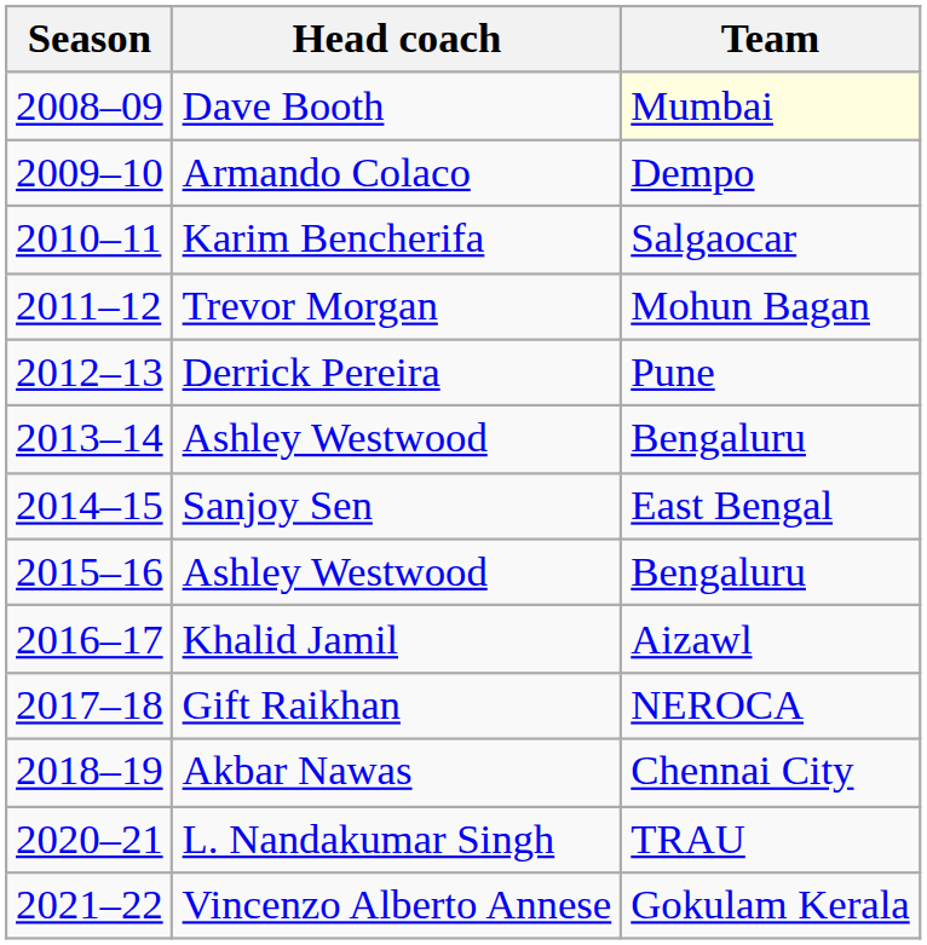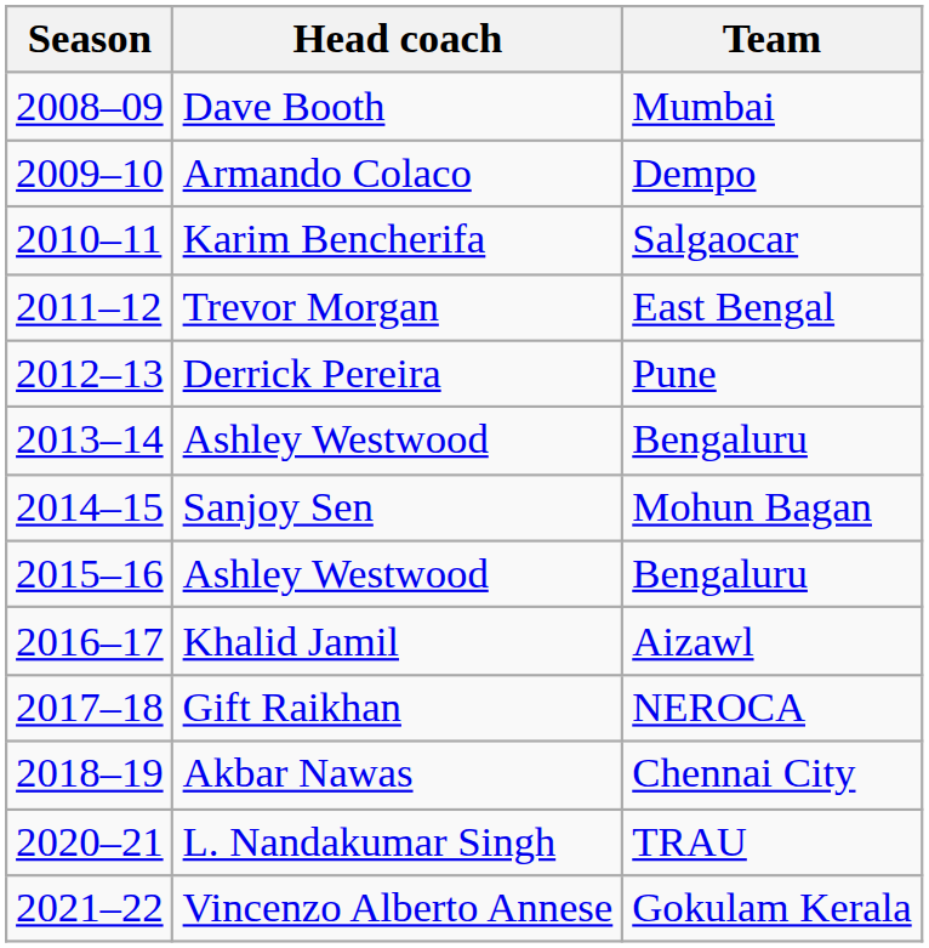 <table class="wikitable sortable">
 <tr>
 <th>Season</th>
 <th>Head coach</th>
 <th>Team</th>
 </tr>
 <tr>
 <td><a href='#'>2008–09</a></td>
 <td> <a href='#'>Dave Booth</a></td>
-<td style="background: lightyellow;"><a href='#'>Mumbai</a></td>
+<td><a href='#'>Mumbai</a></td>
 </tr>
 <tr>
 <td><a href='#'>2009–10</a></td>
 <td> <a href='#'>Armando Colaco</a></td>
 <td><a href='#'>Dempo</a></td>
 </tr>
 <tr>
 <td><a href='#'>2010–11</a></td>
 <td> <a href='#'>Karim Bencherifa</a></td>
 <td><a href='#'>Salgaocar</a></td>
 </tr>
 <tr>
 <td><a href='#'>2011–12</a></td>
 <td> <a href='#'>Trevor Morgan</a></td>
-<td><a href='#'>Mohun Bagan</a></td>
+<td><a href='#'>East Bengal</a></td>
 </tr>
 <tr>
 <td><a href='#'>2012–13</a></td>
 <td> <a href='#'>Derrick Pereira</a></td>
 <td><a href='#'>Pune</a></td>
 </tr>
 <tr>
 <td><a href='#'>2013–14</a></td>
 <td> <a href='#'>Ashley Westwood</a></td>
 <td><a href='#'>Bengaluru</a></td>
 </tr>
 <tr>
 <td><a href='#'>2014–15</a></td>
 <td> <a href='#'>Sanjoy Sen</a></td>
-<td><a href='#'>East Bengal</a></td>
+<td><a href='#'>Mohun Bagan</a></td>
 </tr>
 <tr>
 <td><a href='#'>2015–16</a></td>
 <td> <a href='#'>Ashley Westwood</a></td>
 <td><a href='#'>Bengaluru</a></td>
 </tr>
 <tr>
 <td><a href='#'>2016–17</a></td>
 <td> <a href='#'>Khalid Jamil</a></td>
 <td><a href='#'>Aizawl</a></td>
 </tr>
 <tr>
 <td><a href='#'>2017–18</a></td>
 <td> <a href='#'>Gift Raikhan</a></td>
 <td><a href='#'>NEROCA</a></td>
 </tr>
 <tr>
 <td><a href='#'>2018–19</a></td>
 <td> <a href='#'>Akbar Nawas</a></td>
 <td><a href='#'>Chennai City</a></td>
 </tr>
 <tr>
 <td><a href='#'>2020–21</a></td>
 <td> <a href='#'>L. Nandakumar Singh</a></td>
 <td><a href='#'>TRAU</a></td>
 </tr>
 <tr>
 <td><a href='#'>2021–22</a></td>
 <td> <a href='#'>Vincenzo Alberto Annese</a></td>
 <td><a href='#'>Gokulam Kerala</a></td>
 </tr>
 </table>
